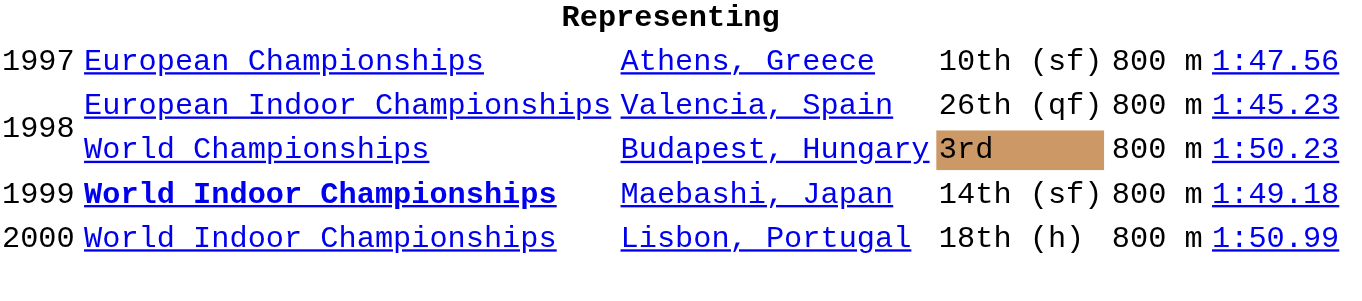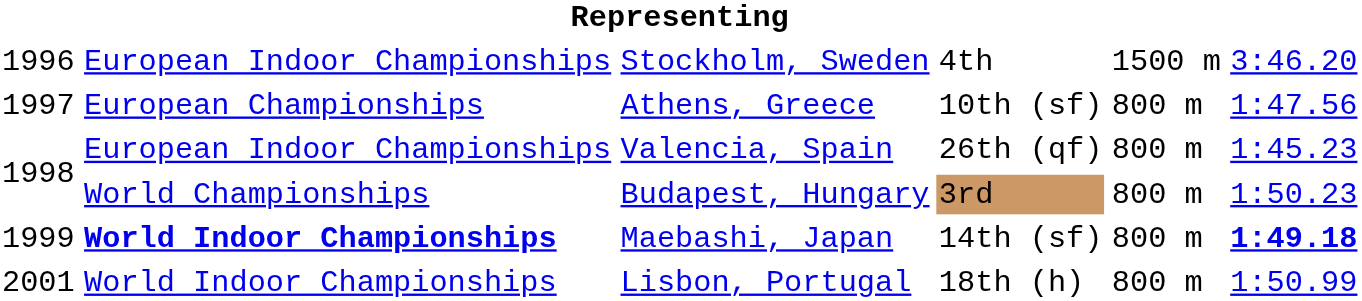 <table>
 <tr>
 <th colspan="6">Representing </th>
+</tr>
+<tr>
+<td>1996</td>
+<td><a href='#'>European Indoor Championships</a></td>
+<td><a href='#'>Stockholm, Sweden</a></td>
+<td>4th</td>
+<td>1500 m</td>
+<td><a href='#'>3:46.20</a></td>
 </tr>
 <tr>
 <td>1997</td>
 <td><a href='#'>European Championships</a></td>
 <td><a href='#'>Athens, Greece</a></td>
 <td>10th (sf)</td>
 <td>800 m</td>
 <td><a href='#'>1:47.56</a></td>
 </tr>
 <tr>
 <td rowspan=2>1998</td>
 <td><a href='#'>European Indoor Championships</a></td>
 <td><a href='#'>Valencia, Spain</a></td>
 <td>26th (qf)</td>
 <td>800 m</td>
 <td><a href='#'>1:45.23</a></td>
 </tr>
 <tr>
 <td><a href='#'>World Championships</a></td>
 <td><a href='#'>Budapest, Hungary</a></td>
 <td bgcolor=cc9966>3rd</td>
 <td>800 m</td>
 <td><a href='#'>1:50.23</a></td>
 </tr>
 <tr>
 <td>1999</td>
 <td><strong><a href='#'>World Indoor Championships</a></strong></td>
 <td><a href='#'>Maebashi, Japan</a></td>
 <td>14th (sf)</td>
 <td>800 m</td>
-<td><a href='#'>1:49.18</a></td>
+<td><strong><a href='#'>1:49.18</a></strong></td>
 </tr>
 <tr>
-<td>2000</td>
+<td>2001</td>
 <td><a href='#'>World Indoor Championships</a></td>
 <td><a href='#'>Lisbon, Portugal</a></td>
 <td>18th (h)</td>
 <td>800 m</td>
 <td><a href='#'>1:50.99</a></td>
 </tr>
 </table>
